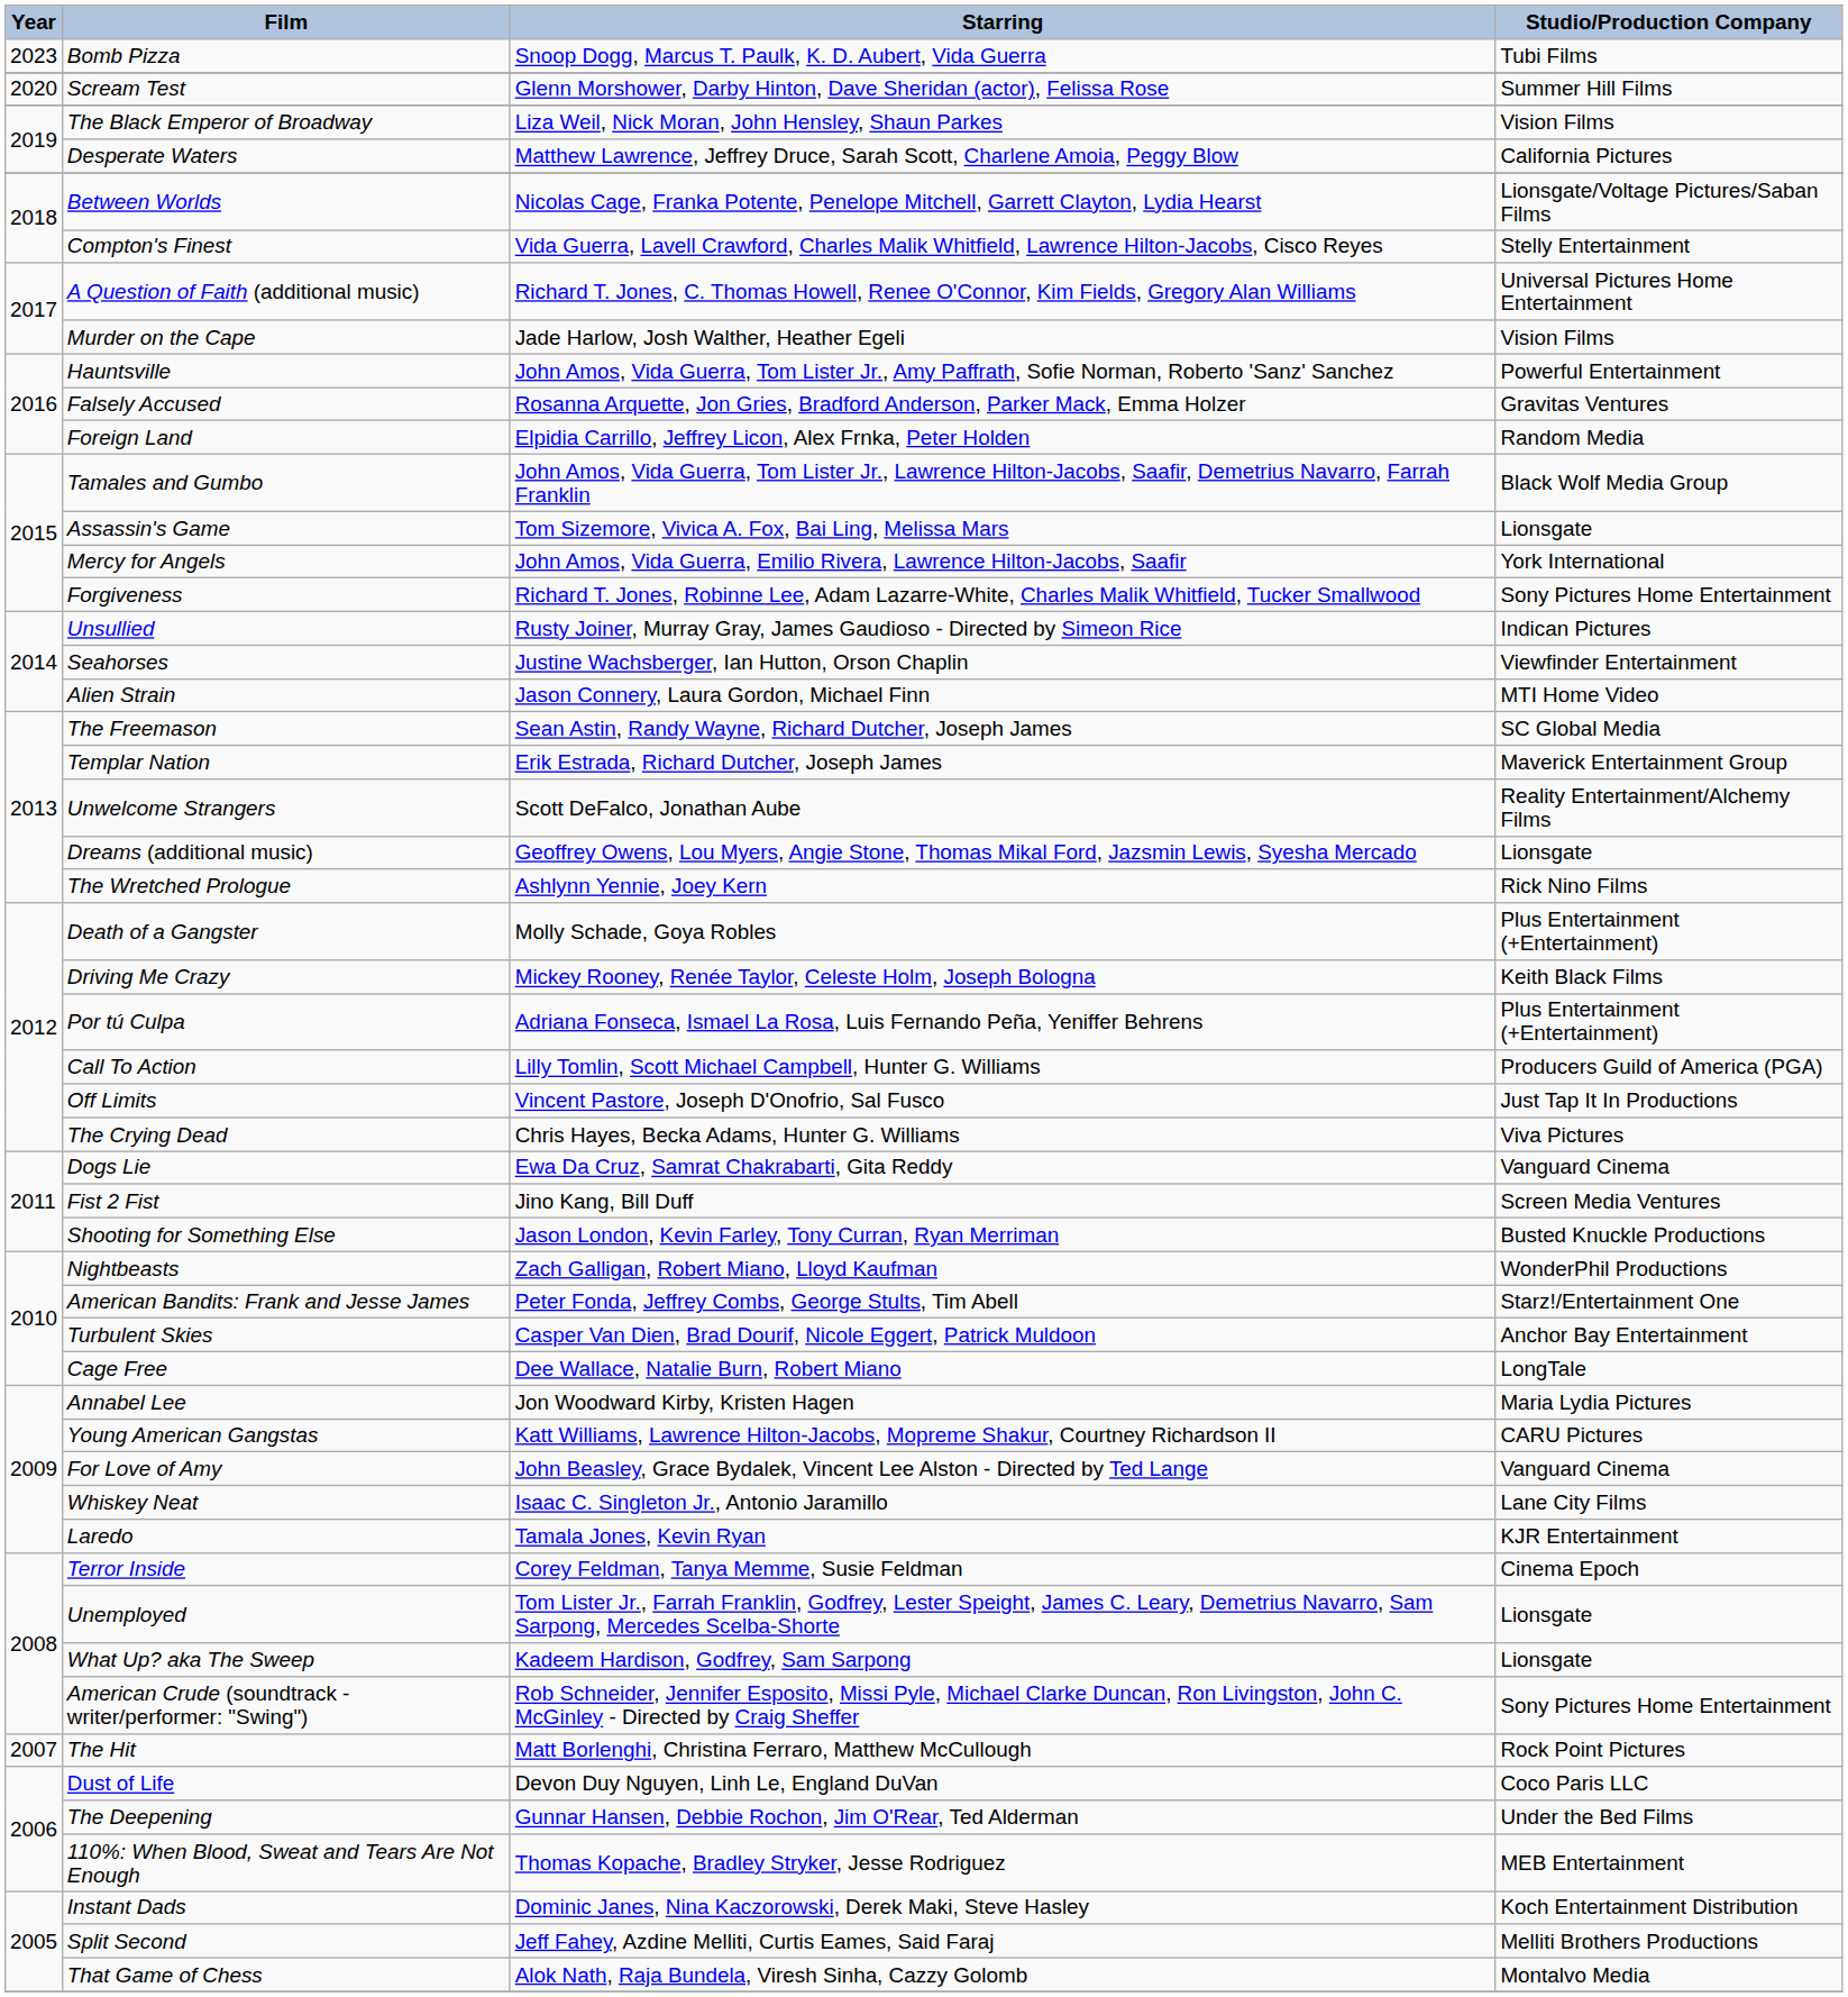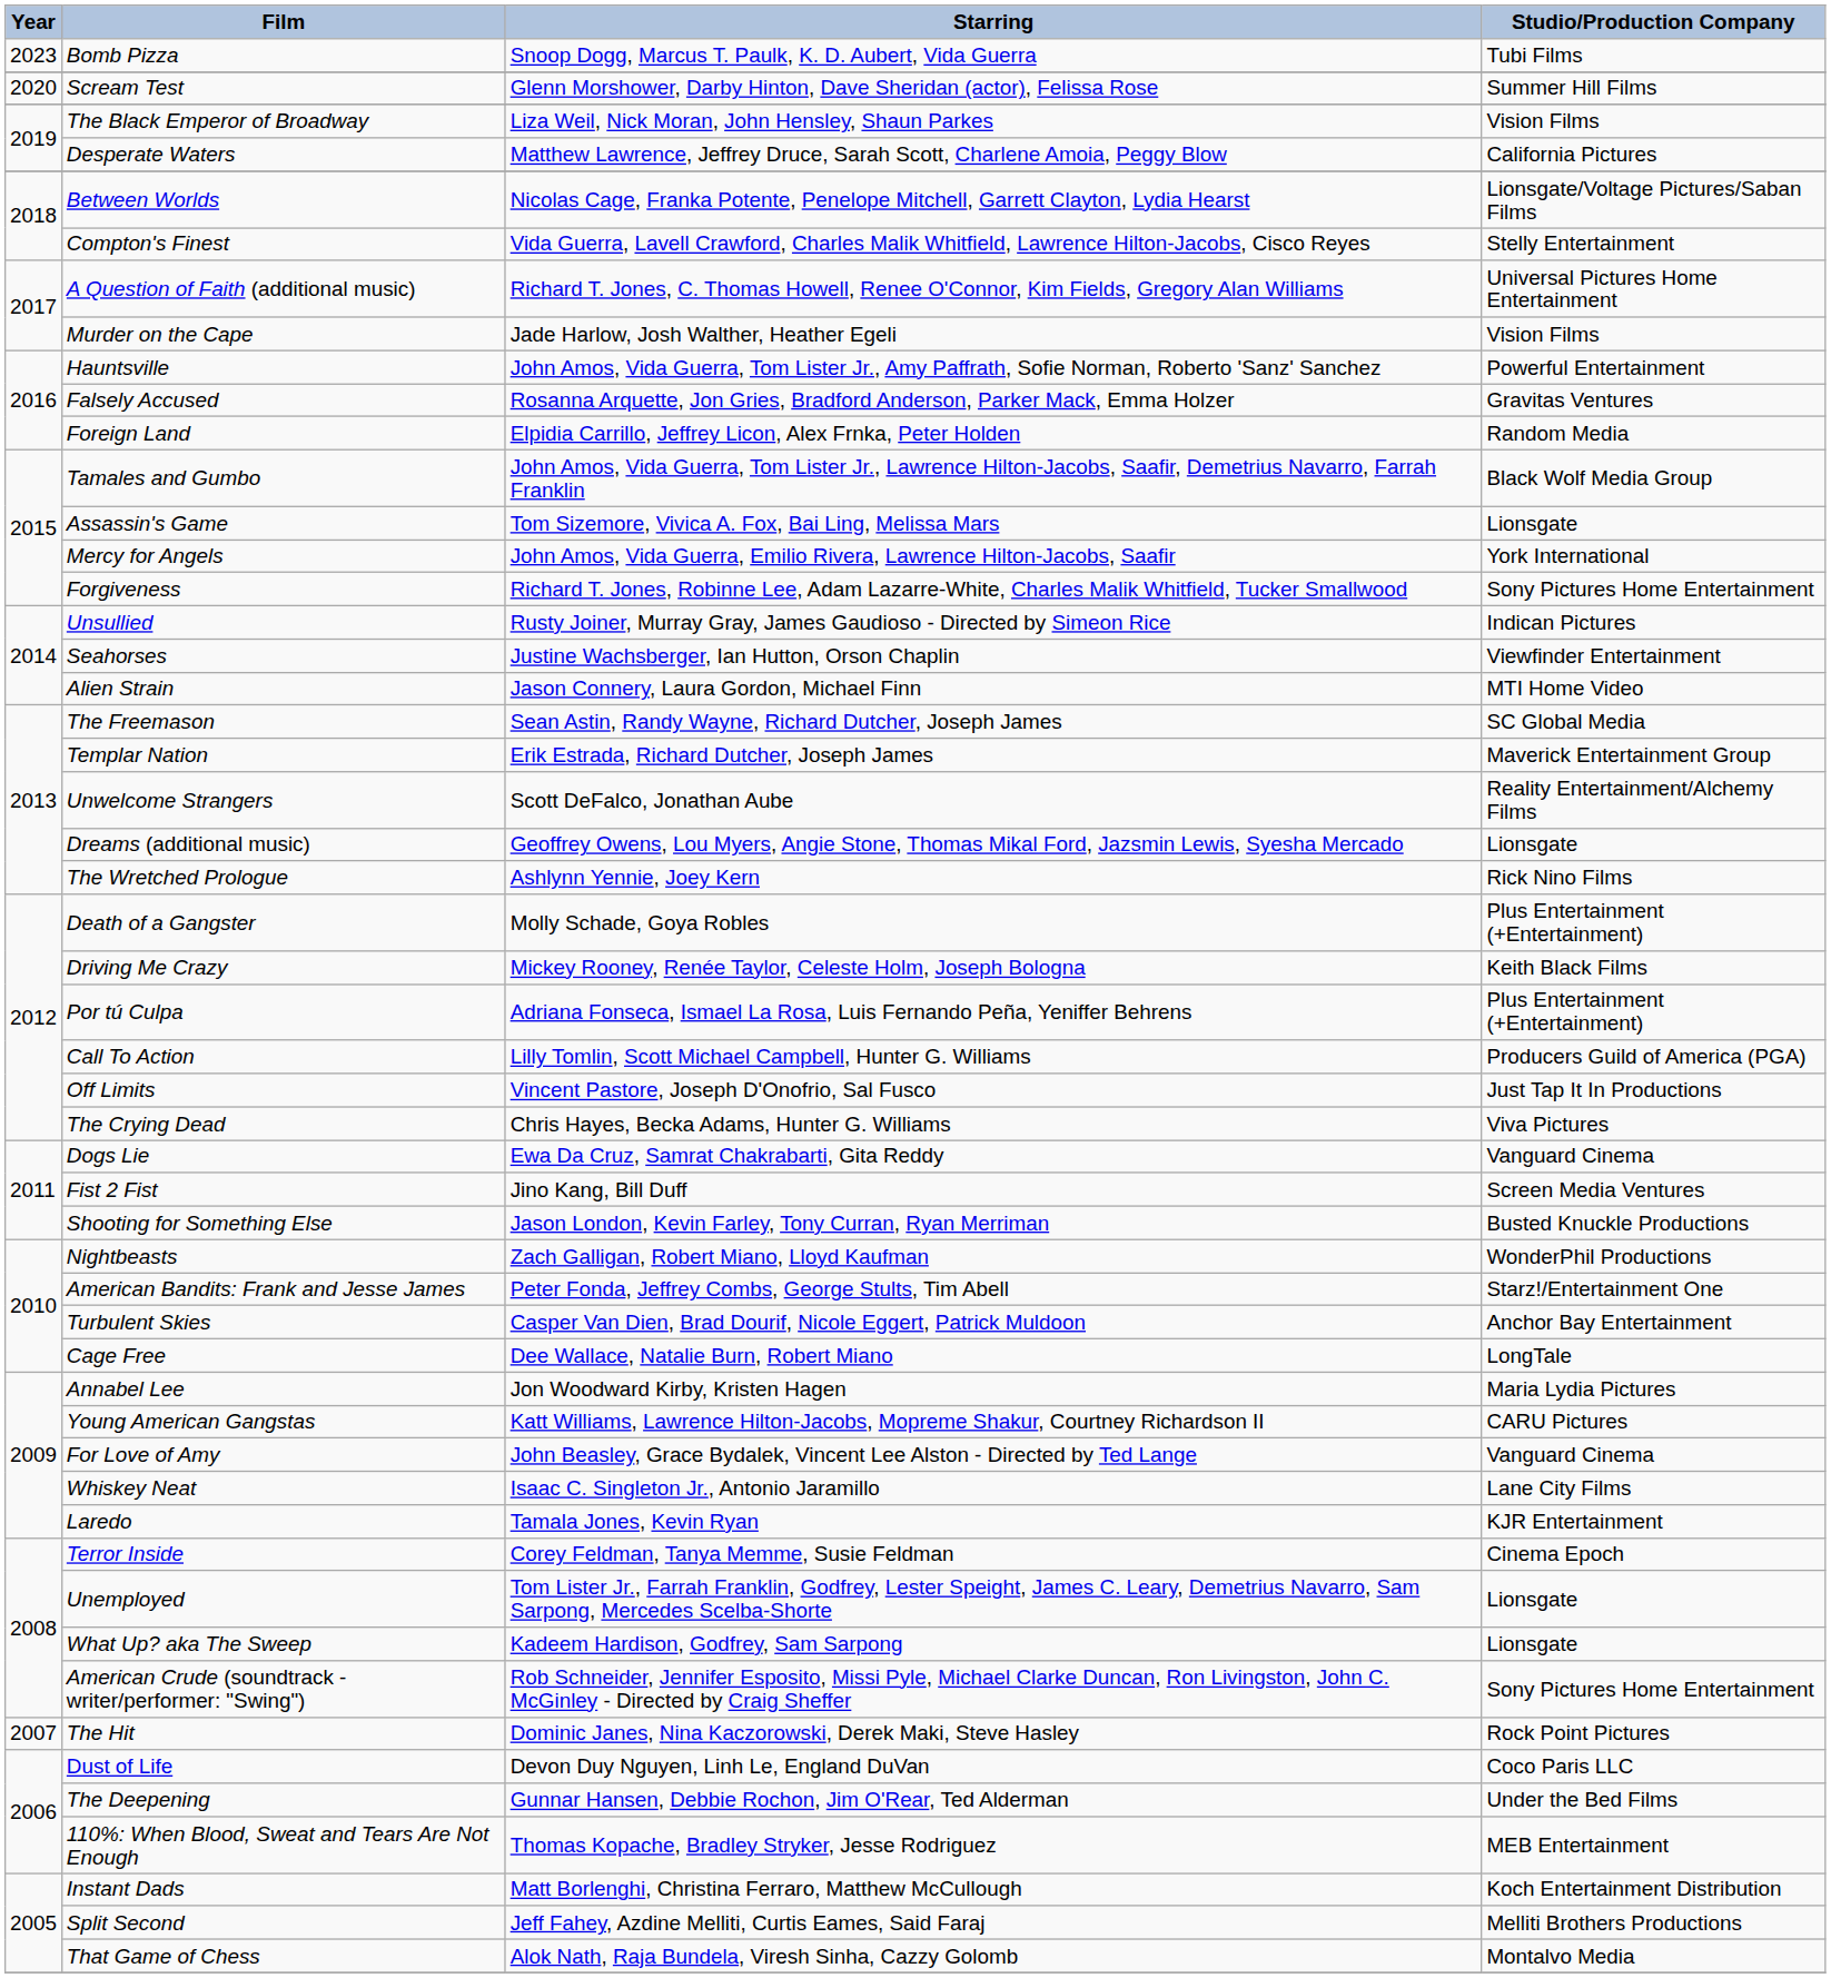 <table class="wikitable" style="font-size:90%">
 <tr style="text-align:center;">
 <th style="background:#B0C4DE;">Year</th>
 <th style="background:#B0C4DE;">Film</th>
 <th style="background:#B0C4DE;">Starring</th>
 <th style="background:#B0C4DE;">Studio/Production Company</th>
 </tr>
 <tr>
 <td rowspan=1>2023</td>
 <td><em>Bomb Pizza</em></td>
 <td><a href='#'>Snoop Dogg</a>, <a href='#'>Marcus T. Paulk</a>, <a href='#'>K. D. Aubert</a>, <a href='#'>Vida Guerra</a></td>
 <td>Tubi Films</td>
 </tr>
 <tr>
 </tr>
 <tr>
 <td rowspan=1>2020</td>
 <td><em>Scream Test</em></td>
 <td><a href='#'>Glenn Morshower</a>, <a href='#'>Darby Hinton</a>, <a href='#'>Dave Sheridan (actor)</a>, <a href='#'>Felissa Rose</a></td>
 <td>Summer Hill Films</td>
 </tr>
 <tr>
 </tr>
 <tr>
 <td rowspan=2>2019</td>
 <td><em>The Black Emperor of Broadway</em></td>
 <td><a href='#'>Liza Weil</a>, <a href='#'>Nick Moran</a>, <a href='#'>John Hensley</a>, <a href='#'>Shaun Parkes</a></td>
 <td>Vision Films</td>
 </tr>
 <tr>
 <td><em>Desperate Waters</em></td>
 <td><a href='#'>Matthew Lawrence</a>, Jeffrey Druce, Sarah Scott, <a href='#'>Charlene Amoia</a>, <a href='#'>Peggy Blow</a></td>
 <td>California Pictures</td>
 </tr>
 <tr>
 </tr>
 <tr>
 <td rowspan=2>2018</td>
 <td><em><a href='#'>Between Worlds</a></em></td>
 <td><a href='#'>Nicolas Cage</a>, <a href='#'>Franka Potente</a>, <a href='#'>Penelope Mitchell</a>, <a href='#'>Garrett Clayton</a>, <a href='#'>Lydia Hearst</a></td>
 <td>Lionsgate/Voltage Pictures/Saban Films</td>
 </tr>
 <tr>
 <td><em>Compton's Finest</em></td>
 <td><a href='#'>Vida Guerra</a>, <a href='#'>Lavell Crawford</a>, <a href='#'>Charles Malik Whitfield</a>, <a href='#'>Lawrence Hilton-Jacobs</a>, Cisco Reyes</td>
 <td>Stelly Entertainment</td>
 </tr>
 <tr>
 <td rowspan=2>2017</td>
 <td><em><a href='#'>A Question of Faith</a></em> (additional music)</td>
 <td><a href='#'>Richard T. Jones</a>, <a href='#'>C. Thomas Howell</a>, <a href='#'>Renee O'Connor</a>, <a href='#'>Kim Fields</a>, <a href='#'>Gregory Alan Williams</a></td>
 <td>Universal Pictures Home Entertainment</td>
 </tr>
 <tr>
 <td><em>Murder on the Cape</em></td>
 <td>Jade Harlow, Josh Walther, Heather Egeli</td>
 <td>Vision Films</td>
 </tr>
 <tr>
 <td rowspan=3>2016</td>
 <td><em>Hauntsville</em></td>
 <td><a href='#'>John Amos</a>, <a href='#'>Vida Guerra</a>, <a href='#'>Tom Lister Jr.</a>, <a href='#'>Amy Paffrath</a>, Sofie Norman, Roberto 'Sanz' Sanchez</td>
 <td>Powerful Entertainment</td>
 </tr>
 <tr>
 <td><em>Falsely Accused</em></td>
 <td><a href='#'>Rosanna Arquette</a>, <a href='#'>Jon Gries</a>, <a href='#'>Bradford Anderson</a>, <a href='#'>Parker Mack</a>, Emma Holzer</td>
 <td>Gravitas Ventures</td>
 </tr>
 <tr>
 <td><em>Foreign Land</em></td>
 <td><a href='#'>Elpidia Carrillo</a>, <a href='#'>Jeffrey Licon</a>, Alex Frnka, <a href='#'>Peter Holden</a></td>
 <td>Random Media</td>
 </tr>
 <tr>
 <td rowspan=4>2015</td>
 <td><em>Tamales and Gumbo</em></td>
 <td><a href='#'>John Amos</a>, <a href='#'>Vida Guerra</a>, <a href='#'>Tom Lister Jr.</a>, <a href='#'>Lawrence Hilton-Jacobs</a>, <a href='#'>Saafir</a>, <a href='#'>Demetrius Navarro</a>, <a href='#'>Farrah Franklin</a></td>
 <td>Black Wolf Media Group</td>
 </tr>
 <tr>
 <td><em>Assassin's Game</em></td>
 <td><a href='#'>Tom Sizemore</a>, <a href='#'>Vivica A. Fox</a>, <a href='#'>Bai Ling</a>, <a href='#'>Melissa Mars</a></td>
 <td>Lionsgate</td>
 </tr>
 <tr>
 <td><em>Mercy for Angels</em></td>
 <td><a href='#'>John Amos</a>, <a href='#'>Vida Guerra</a>, <a href='#'>Emilio Rivera</a>, <a href='#'>Lawrence Hilton-Jacobs</a>, <a href='#'>Saafir</a></td>
 <td>York International</td>
 </tr>
 <tr>
 <td><em>Forgiveness</em></td>
 <td><a href='#'>Richard T. Jones</a>, <a href='#'>Robinne Lee</a>, Adam Lazarre-White, <a href='#'>Charles Malik Whitfield</a>, <a href='#'>Tucker Smallwood</a></td>
 <td>Sony Pictures Home Entertainment</td>
 </tr>
 <tr>
 <td rowspan=3>2014</td>
 <td><em><a href='#'>Unsullied</a></em></td>
 <td><a href='#'>Rusty Joiner</a>, Murray Gray, James Gaudioso - Directed by <a href='#'>Simeon Rice</a></td>
 <td>Indican Pictures</td>
 </tr>
 <tr>
 <td><em>Seahorses</em></td>
 <td><a href='#'>Justine Wachsberger</a>, Ian Hutton, Orson Chaplin</td>
 <td>Viewfinder Entertainment</td>
 </tr>
 <tr>
 <td><em>Alien Strain</em></td>
 <td><a href='#'>Jason Connery</a>, Laura Gordon, Michael Finn</td>
 <td>MTI Home Video</td>
 </tr>
 <tr>
 <td rowspan=5>2013</td>
 <td><em>The Freemason</em></td>
 <td><a href='#'>Sean Astin</a>, <a href='#'>Randy Wayne</a>, <a href='#'>Richard Dutcher</a>, Joseph James</td>
 <td>SC Global Media</td>
 </tr>
 <tr>
 <td><em>Templar Nation</em></td>
 <td><a href='#'>Erik Estrada</a>, <a href='#'>Richard Dutcher</a>, Joseph James</td>
 <td>Maverick Entertainment Group</td>
 </tr>
 <tr>
 <td><em>Unwelcome Strangers</em></td>
 <td>Scott DeFalco, Jonathan Aube</td>
 <td>Reality Entertainment/Alchemy Films</td>
 </tr>
 <tr>
 <td><em>Dreams</em> (additional music)</td>
 <td><a href='#'>Geoffrey Owens</a>, <a href='#'>Lou Myers</a>, <a href='#'>Angie Stone</a>, <a href='#'>Thomas Mikal Ford</a>, <a href='#'>Jazsmin Lewis</a>, <a href='#'>Syesha Mercado</a></td>
 <td>Lionsgate</td>
 </tr>
 <tr>
 <td><em>The Wretched Prologue</em></td>
 <td><a href='#'>Ashlynn Yennie</a>, <a href='#'>Joey Kern</a></td>
 <td>Rick Nino Films</td>
 </tr>
 <tr>
 <td rowspan=6>2012</td>
 <td><em>Death of a Gangster</em></td>
 <td>Molly Schade, Goya Robles</td>
 <td>Plus Entertainment (+Entertainment)</td>
 </tr>
 <tr>
 <td><em>Driving Me Crazy</em></td>
 <td><a href='#'>Mickey Rooney</a>, <a href='#'>Renée Taylor</a>, <a href='#'>Celeste Holm</a>, <a href='#'>Joseph Bologna</a></td>
 <td>Keith Black Films</td>
 </tr>
 <tr>
 <td><em>Por tú Culpa</em></td>
 <td><a href='#'>Adriana Fonseca</a>, <a href='#'>Ismael La Rosa</a>, Luis Fernando Peña, Yeniffer Behrens</td>
 <td>Plus Entertainment (+Entertainment)</td>
 </tr>
 <tr>
 <td><em>Call To Action</em></td>
 <td><a href='#'>Lilly Tomlin</a>, <a href='#'>Scott Michael Campbell</a>, Hunter G. Williams</td>
 <td>Producers Guild of America (PGA)</td>
 </tr>
 <tr>
 <td><em>Off Limits</em></td>
 <td><a href='#'>Vincent Pastore</a>, Joseph D'Onofrio, Sal Fusco</td>
 <td>Just Tap It In Productions</td>
 </tr>
 <tr>
 <td><em>The Crying Dead</em></td>
 <td>Chris Hayes, Becka Adams, Hunter G. Williams</td>
 <td>Viva Pictures</td>
 </tr>
 <tr>
 <td rowspan=3>2011</td>
 <td><em>Dogs Lie</em></td>
 <td><a href='#'>Ewa Da Cruz</a>, <a href='#'>Samrat Chakrabarti</a>, Gita Reddy</td>
 <td>Vanguard Cinema</td>
 </tr>
 <tr>
 <td><em>Fist 2 Fist</em></td>
 <td>Jino Kang, Bill Duff</td>
 <td>Screen Media Ventures</td>
 </tr>
 <tr>
 <td><em>Shooting for Something Else</em></td>
 <td><a href='#'>Jason London</a>, <a href='#'>Kevin Farley</a>, <a href='#'>Tony Curran</a>, <a href='#'>Ryan Merriman</a></td>
 <td>Busted Knuckle Productions</td>
 </tr>
 <tr>
 <td rowspan=4>2010</td>
 <td><em>Nightbeasts</em></td>
 <td><a href='#'>Zach Galligan</a>, <a href='#'>Robert Miano</a>, <a href='#'>Lloyd Kaufman</a></td>
 <td>WonderPhil Productions</td>
 </tr>
 <tr>
 <td><em>American Bandits: Frank and Jesse James</em></td>
 <td><a href='#'>Peter Fonda</a>, <a href='#'>Jeffrey Combs</a>, <a href='#'>George Stults</a>, Tim Abell</td>
 <td>Starz!/Entertainment One</td>
 </tr>
 <tr>
 <td><em>Turbulent Skies</em></td>
 <td><a href='#'>Casper Van Dien</a>, <a href='#'>Brad Dourif</a>, <a href='#'>Nicole Eggert</a>, <a href='#'>Patrick Muldoon</a></td>
 <td>Anchor Bay Entertainment</td>
 </tr>
 <tr>
 <td><em>Cage Free</em></td>
 <td><a href='#'>Dee Wallace</a>, <a href='#'>Natalie Burn</a>, <a href='#'>Robert Miano</a></td>
 <td>LongTale</td>
 </tr>
 <tr>
 <td rowspan=5>2009</td>
 <td><em>Annabel Lee</em></td>
 <td>Jon Woodward Kirby, Kristen Hagen</td>
 <td>Maria Lydia Pictures</td>
 </tr>
 <tr>
 <td><em>Young American Gangstas</em></td>
 <td><a href='#'>Katt Williams</a>, <a href='#'>Lawrence Hilton-Jacobs</a>, <a href='#'>Mopreme Shakur</a>, Courtney Richardson II</td>
 <td>CARU Pictures</td>
 </tr>
 <tr>
 <td><em>For Love of Amy</em></td>
 <td><a href='#'>John Beasley</a>, Grace Bydalek, Vincent Lee Alston - Directed by <a href='#'>Ted Lange</a></td>
 <td>Vanguard Cinema</td>
 </tr>
 <tr>
 <td><em>Whiskey Neat</em></td>
 <td><a href='#'>Isaac C. Singleton Jr.</a>, Antonio Jaramillo</td>
 <td>Lane City Films</td>
 </tr>
 <tr>
 <td><em>Laredo</em></td>
 <td><a href='#'>Tamala Jones</a>, <a href='#'>Kevin Ryan</a></td>
 <td>KJR Entertainment</td>
 </tr>
 <tr>
 <td rowspan=4>2008</td>
 <td><em><a href='#'>Terror Inside</a></em></td>
 <td><a href='#'>Corey Feldman</a>, <a href='#'>Tanya Memme</a>, Susie Feldman</td>
 <td>Cinema Epoch</td>
 </tr>
 <tr>
 <td><em>Unemployed</em></td>
 <td><a href='#'>Tom Lister Jr.</a>, <a href='#'>Farrah Franklin</a>, <a href='#'>Godfrey</a>, <a href='#'>Lester Speight</a>, <a href='#'>James C. Leary</a>, <a href='#'>Demetrius Navarro</a>, <a href='#'>Sam Sarpong</a>, <a href='#'>Mercedes Scelba-Shorte</a></td>
 <td>Lionsgate</td>
 </tr>
 <tr>
 <td><em>What Up? aka The Sweep</em></td>
 <td><a href='#'>Kadeem Hardison</a>, <a href='#'>Godfrey</a>, <a href='#'>Sam Sarpong</a></td>
 <td>Lionsgate</td>
 </tr>
 <tr>
 <td><em>American Crude</em> (soundtrack - writer/performer: "Swing")</td>
 <td><a href='#'>Rob Schneider</a>, <a href='#'>Jennifer Esposito</a>, <a href='#'>Missi Pyle</a>, <a href='#'>Michael Clarke Duncan</a>, <a href='#'>Ron Livingston</a>, <a href='#'>John C. McGinley</a> - Directed by <a href='#'>Craig Sheffer</a></td>
 <td>Sony Pictures Home Entertainment</td>
 </tr>
 <tr>
 <td>2007</td>
 <td><em>The Hit</em></td>
-<td><a href='#'>Matt Borlenghi</a>, Christina Ferraro, Matthew McCullough</td>
+<td><a href='#'>Dominic Janes</a>, <a href='#'>Nina Kaczorowski</a>, Derek Maki, Steve Hasley</td>
 <td>Rock Point Pictures</td>
 </tr>
 <tr>
 <td rowspan=3>2006</td>
 <td><a href='#'>Dust of Life</a></td>
 <td>Devon Duy Nguyen, Linh Le, England DuVan</td>
 <td>Coco Paris LLC</td>
 </tr>
 <tr>
 <td><em>The Deepening</em></td>
 <td><a href='#'>Gunnar Hansen</a>, <a href='#'>Debbie Rochon</a>, <a href='#'>Jim O'Rear</a>, Ted Alderman</td>
 <td>Under the Bed Films</td>
 </tr>
 <tr>
 <td><em>110%: When Blood, Sweat and Tears Are Not Enough</em></td>
 <td><a href='#'>Thomas Kopache</a>, <a href='#'>Bradley Stryker</a>, Jesse Rodriguez</td>
 <td>MEB Entertainment</td>
 </tr>
 <tr>
 <td rowspan=3>2005</td>
 <td><em>Instant Dads</em></td>
-<td><a href='#'>Dominic Janes</a>, <a href='#'>Nina Kaczorowski</a>, Derek Maki, Steve Hasley</td>
+<td><a href='#'>Matt Borlenghi</a>, Christina Ferraro, Matthew McCullough</td>
 <td>Koch Entertainment Distribution</td>
 </tr>
 <tr>
 <td><em>Split Second</em></td>
 <td><a href='#'>Jeff Fahey</a>, Azdine Melliti, Curtis Eames, Said Faraj</td>
 <td>Melliti Brothers Productions</td>
 </tr>
 <tr>
 <td><em>That Game of Chess</em></td>
 <td><a href='#'>Alok Nath</a>, <a href='#'>Raja Bundela</a>, Viresh Sinha, Cazzy Golomb</td>
 <td>Montalvo Media</td>
 </tr>
 <tr>
 </tr>
 </table>
